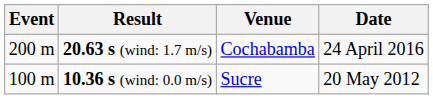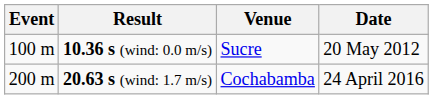 <table class="wikitable" style="border-collapse: collapse; font-size: 95%;">
 <tr>
 <th>Event</th>
 <th>Result</th>
 <th>Venue</th>
 <th>Date</th>
 </tr>
 <tr>
+<td>100 m</td>
+<td><strong>10.36 s</strong> <small>(wind: 0.0 m/s)</small></td>
+<td> <a href='#'>Sucre</a></td>
+<td>20 May 2012</td>
+</tr>
+<tr>
 <td>200 m</td>
 <td><strong>20.63 s</strong> <small>(wind: 1.7 m/s)</small></td>
 <td> <a href='#'>Cochabamba</a></td>
 <td>24 April 2016</td>
 </tr>
-<tr>
-<td>100 m</td>
-<td><strong>10.36 s</strong> <small>(wind: 0.0 m/s)</small></td>
-<td> <a href='#'>Sucre</a></td>
-<td>20 May 2012</td>
-</tr>
 </table>
